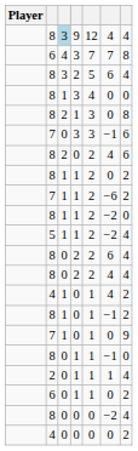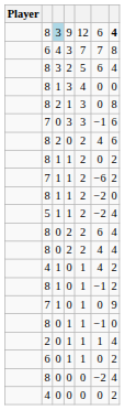 <table class="wikitable sortable" style="text-align:center;">
 <tr>
 <th>Player</th>
 <th></th>
 <th></th>
 <th></th>
 <th></th>
 <th data-sort-type="number"></th>
 <th></th>
 </tr>
 <tr>
 <td></td>
 <td>8</td>
 <td style="background: lightblue;">3</td>
 <td>9</td>
 <td>12</td>
-<td>4</td>
-<td>4</td>
+<td>6</td>
+<td><strong>4</strong></td>
 </tr>
 <tr>
 <td></td>
 <td>6</td>
 <td>4</td>
 <td>3</td>
 <td>7</td>
 <td>7</td>
 <td>8</td>
 </tr>
 <tr>
 <td></td>
 <td>8</td>
 <td>3</td>
 <td>2</td>
 <td>5</td>
 <td>6</td>
 <td>4</td>
 </tr>
 <tr>
 <td></td>
 <td>8</td>
 <td>1</td>
 <td>3</td>
 <td>4</td>
 <td>0</td>
 <td>0</td>
 </tr>
 <tr>
 <td></td>
 <td>8</td>
 <td>2</td>
 <td>1</td>
 <td>3</td>
 <td>0</td>
 <td>8</td>
 </tr>
 <tr>
 <td></td>
 <td>7</td>
 <td>0</td>
 <td>3</td>
 <td>3</td>
 <td>−1</td>
 <td>6</td>
 </tr>
 <tr>
 <td></td>
 <td>8</td>
 <td>2</td>
 <td>0</td>
 <td>2</td>
 <td>4</td>
 <td>6</td>
 </tr>
 <tr>
 <td></td>
 <td>8</td>
 <td>1</td>
 <td>1</td>
 <td>2</td>
 <td>0</td>
 <td>2</td>
 </tr>
 <tr>
 <td></td>
 <td>7</td>
 <td>1</td>
 <td>1</td>
 <td>2</td>
 <td>−6</td>
 <td>2</td>
 </tr>
 <tr>
 <td></td>
 <td>8</td>
 <td>1</td>
 <td>1</td>
 <td>2</td>
 <td>−2</td>
 <td>0</td>
 </tr>
 <tr>
 <td></td>
 <td>5</td>
 <td>1</td>
 <td>1</td>
 <td>2</td>
 <td>−2</td>
 <td>4</td>
 </tr>
 <tr>
 <td></td>
 <td>8</td>
 <td>0</td>
 <td>2</td>
 <td>2</td>
 <td>6</td>
 <td>4</td>
 </tr>
 <tr>
 <td></td>
 <td>8</td>
 <td>0</td>
 <td>2</td>
 <td>2</td>
 <td>4</td>
 <td>4</td>
 </tr>
 <tr>
 <td></td>
 <td>4</td>
 <td>1</td>
 <td>0</td>
 <td>1</td>
 <td>4</td>
 <td>2</td>
 </tr>
 <tr>
 <td></td>
 <td>8</td>
 <td>1</td>
 <td>0</td>
 <td>1</td>
 <td>−1</td>
 <td>2</td>
 </tr>
 <tr>
 <td></td>
 <td>7</td>
 <td>1</td>
 <td>0</td>
 <td>1</td>
 <td>0</td>
 <td>9</td>
 </tr>
 <tr>
 <td></td>
 <td>8</td>
 <td>0</td>
 <td>1</td>
 <td>1</td>
 <td>−1</td>
 <td>0</td>
 </tr>
 <tr>
 <td></td>
 <td>2</td>
 <td>0</td>
 <td>1</td>
 <td>1</td>
 <td>1</td>
 <td>4</td>
 </tr>
 <tr>
 <td></td>
 <td>6</td>
 <td>0</td>
 <td>1</td>
 <td>1</td>
 <td>0</td>
 <td>2</td>
 </tr>
 <tr>
 <td></td>
 <td>8</td>
 <td>0</td>
 <td>0</td>
 <td>0</td>
 <td>−2</td>
 <td>4</td>
 </tr>
 <tr>
 <td></td>
 <td>4</td>
 <td>0</td>
 <td>0</td>
 <td>0</td>
 <td>0</td>
 <td>2</td>
 </tr>
 </table>
